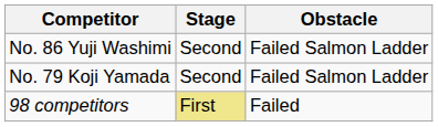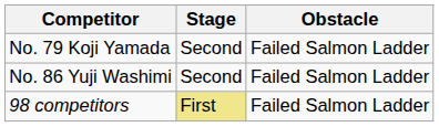 <table class="wikitable">
 <tr>
 <th>Competitor</th>
 <th>Stage</th>
 <th>Obstacle</th>
 </tr>
 <tr>
-<td>No. 86 Yuji Washimi</td>
+<td>No. 79 Koji Yamada</td>
 <td>Second</td>
 <td>Failed Salmon Ladder</td>
 </tr>
 <tr>
-<td>No. 79 Koji Yamada</td>
+<td>No. 86 Yuji Washimi</td>
 <td>Second</td>
 <td>Failed Salmon Ladder</td>
 </tr>
 <tr>
 <td><em>98 competitors</em></td>
 <td style="background: khaki;">First</td>
-<td>Failed</td>
+<td>Failed Salmon Ladder</td>
 </tr>
 </table>
